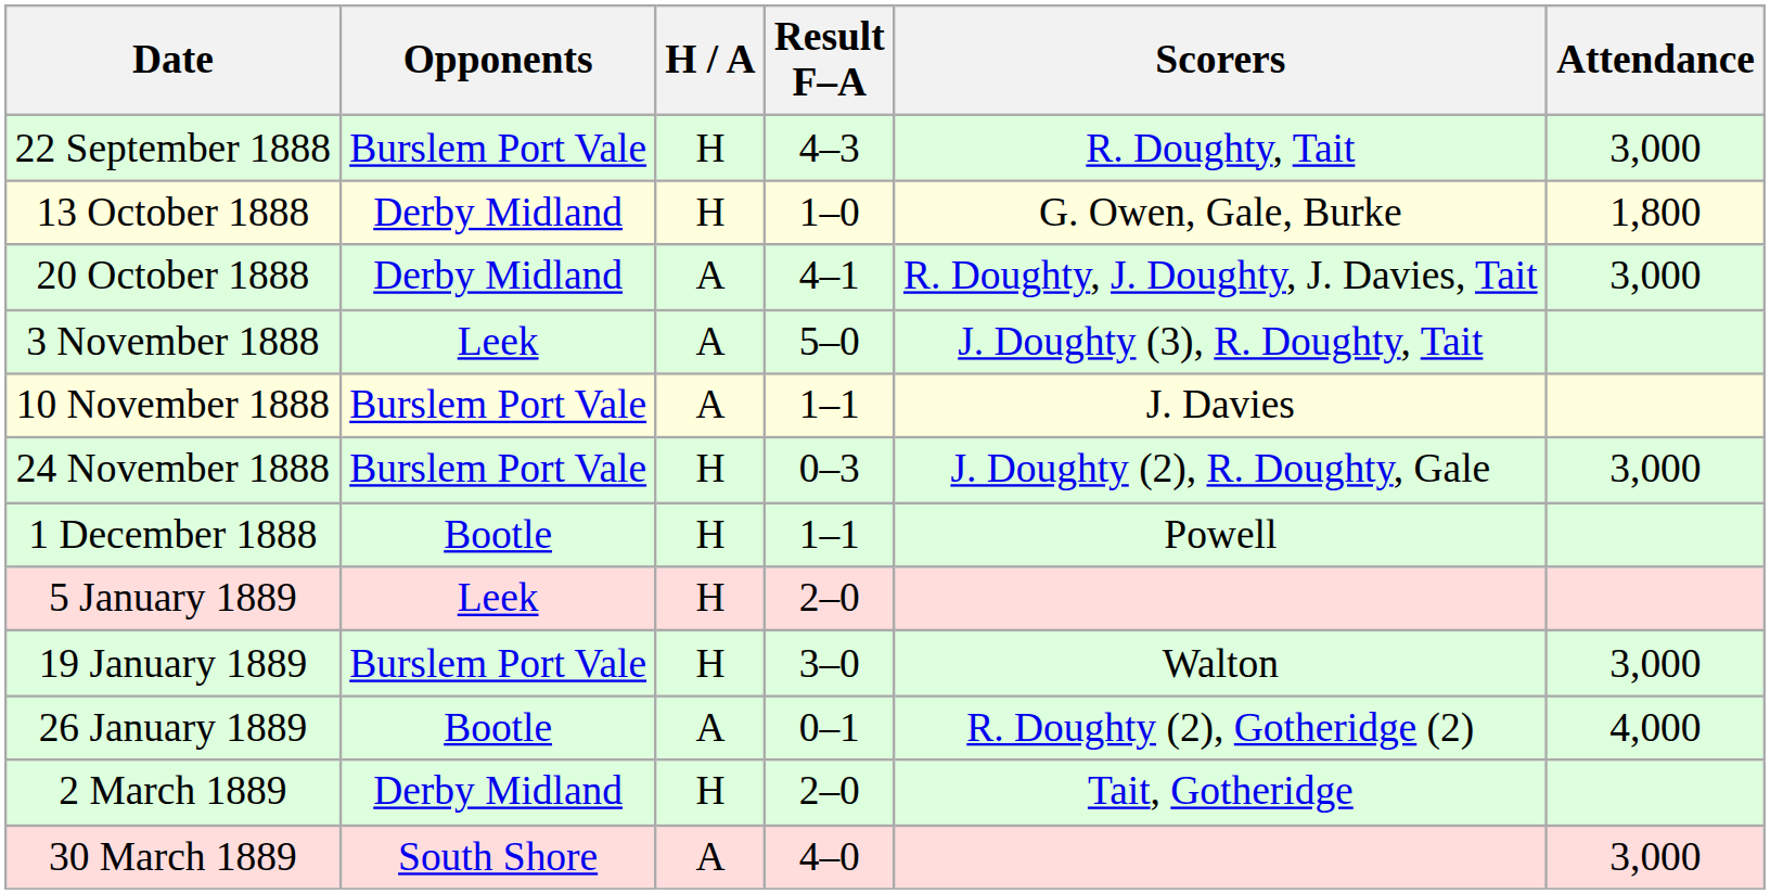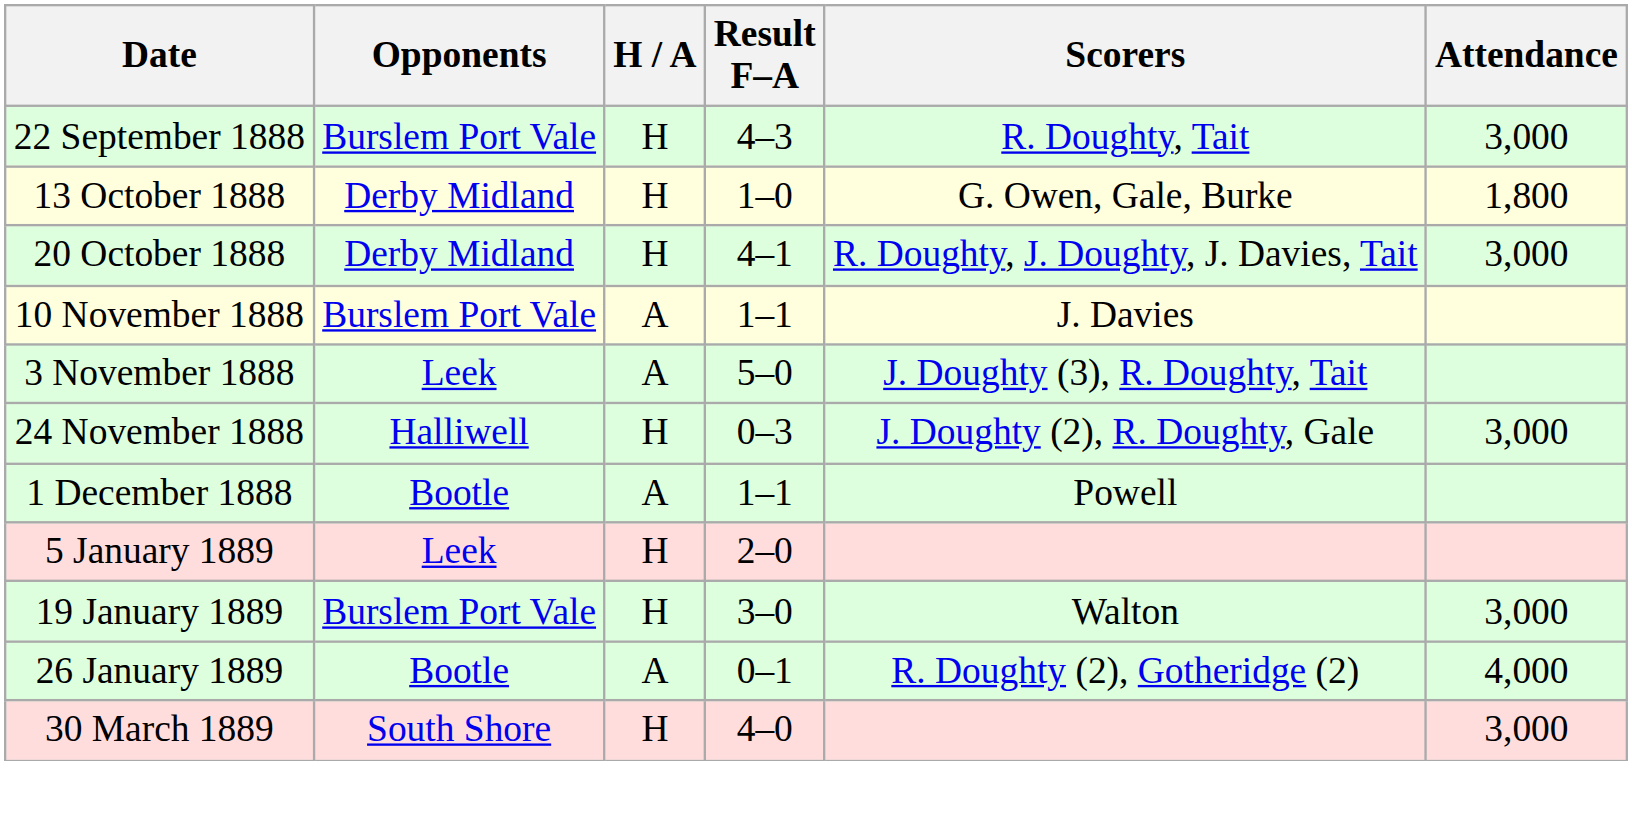 <table class="wikitable" style="text-align:center">
 <tr>
 <th>Date</th>
 <th>Opponents</th>
 <th>H / A</th>
 <th>Result<br>F–A</th>
 <th>Scorers</th>
 <th>Attendance</th>
 </tr>
 <tr bgcolor="#ddffdd">
 <td>22 September 1888</td>
 <td><a href='#'>Burslem Port Vale</a></td>
 <td>H</td>
 <td>4–3</td>
 <td><a href='#'>R. Doughty</a>, <a href='#'>Tait</a></td>
 <td>3,000</td>
 </tr>
 <tr bgcolor="#ffffdd">
 <td>13 October 1888</td>
 <td><a href='#'>Derby Midland</a></td>
 <td>H</td>
 <td>1–0</td>
 <td>G. Owen, Gale, Burke</td>
 <td>1,800</td>
 </tr>
 <tr bgcolor="#ddffdd">
 <td>20 October 1888</td>
 <td><a href='#'>Derby Midland</a></td>
-<td>A</td>
+<td>H</td>
 <td>4–1</td>
 <td><a href='#'>R. Doughty</a>, <a href='#'>J. Doughty</a>, J. Davies, <a href='#'>Tait</a></td>
 <td>3,000</td>
-</tr>
-<tr bgcolor="#ddffdd">
-<td>3 November 1888</td>
-<td><a href='#'>Leek</a></td>
-<td>A</td>
-<td>5–0</td>
-<td><a href='#'>J. Doughty</a> (3), <a href='#'>R. Doughty</a>, <a href='#'>Tait</a></td>
-<td></td>
 </tr>
 <tr bgcolor="#ffffdd">
 <td>10 November 1888</td>
 <td><a href='#'>Burslem Port Vale</a></td>
 <td>A</td>
 <td>1–1</td>
 <td>J. Davies</td>
 <td></td>
 </tr>
 <tr bgcolor="#ddffdd">
+<td>3 November 1888</td>
+<td><a href='#'>Leek</a></td>
+<td>A</td>
+<td>5–0</td>
+<td><a href='#'>J. Doughty</a> (3), <a href='#'>R. Doughty</a>, <a href='#'>Tait</a></td>
+<td></td>
+</tr>
+<tr bgcolor="#ddffdd">
 <td>24 November 1888</td>
-<td><a href='#'>Burslem Port Vale</a></td>
+<td><a href='#'>Halliwell</a></td>
 <td>H</td>
 <td>0–3</td>
 <td><a href='#'>J. Doughty</a> (2), <a href='#'>R. Doughty</a>, Gale</td>
 <td>3,000</td>
 </tr>
 <tr bgcolor="#ddffdd">
 <td>1 December 1888</td>
 <td><a href='#'>Bootle</a></td>
-<td>H</td>
+<td>A</td>
 <td>1–1</td>
 <td>Powell</td>
 <td></td>
 </tr>
 <tr bgcolor="#ffdddd">
 <td>5 January 1889</td>
 <td><a href='#'>Leek</a></td>
 <td>H</td>
 <td>2–0</td>
 <td></td>
 <td></td>
 </tr>
 <tr bgcolor="#ddffdd">
 <td>19 January 1889</td>
 <td><a href='#'>Burslem Port Vale</a></td>
 <td>H</td>
 <td>3–0</td>
 <td>Walton</td>
 <td>3,000</td>
 </tr>
 <tr bgcolor="#ddffdd">
 <td>26 January 1889</td>
 <td><a href='#'>Bootle</a></td>
 <td>A</td>
 <td>0–1</td>
 <td><a href='#'>R. Doughty</a> (2), <a href='#'>Gotheridge</a> (2)</td>
 <td>4,000</td>
 </tr>
-<tr bgcolor="#ddffdd">
-<td>2 March 1889</td>
-<td><a href='#'>Derby Midland</a></td>
-<td>H</td>
-<td>2–0</td>
-<td><a href='#'>Tait</a>, <a href='#'>Gotheridge</a></td>
-<td></td>
-</tr>
 <tr bgcolor="#ffdddd">
 <td>30 March 1889</td>
 <td><a href='#'>South Shore</a></td>
-<td>A</td>
+<td>H</td>
 <td>4–0</td>
 <td></td>
 <td>3,000</td>
 </tr>
 </table>
